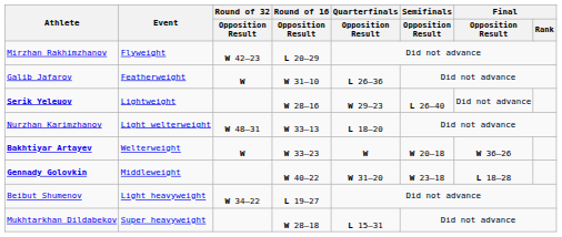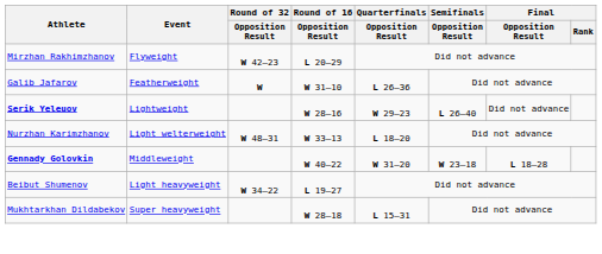 <table class="wikitable" style="font-size:90%">
 <tr>
 <th rowspan="2">Athlete</th>
 <th rowspan="2">Event</th>
 <th>Round of 32</th>
 <th>Round of 16</th>
 <th>Quarterfinals</th>
 <th>Semifinals</th>
 <th colspan=2>Final</th>
 </tr>
 <tr style="font-size:95%">
 <th>Opposition<br>Result</th>
 <th>Opposition<br>Result</th>
 <th>Opposition<br>Result</th>
 <th>Opposition<br>Result</th>
 <th>Opposition<br>Result</th>
 <th>Rank</th>
 </tr>
 <tr align=center>
 <td align=left><a href='#'>Mirzhan Rakhimzhanov</a></td>
 <td align=left><a href='#'>Flyweight</a></td>
 <td><br><strong>W</strong> 42–23</td>
 <td><br><strong>L</strong> 20–29</td>
 <td colspan=4>Did not advance</td>
 </tr>
 <tr align=center>
 <td align=left><a href='#'>Galib Jafarov</a></td>
 <td align=left><a href='#'>Featherweight</a></td>
 <td><br><strong>W</strong> </td>
 <td><br><strong>W</strong> 31–10</td>
 <td><br><strong>L</strong> 26–36</td>
 <td colspan=3>Did not advance</td>
 </tr>
 <tr align=center>
 <td align=left><strong><a href='#'>Serik Yeleuov</a></strong></td>
 <td align=left><a href='#'>Lightweight</a></td>
 <td></td>
 <td><br><strong>W</strong> 28–16</td>
 <td><br><strong>W</strong> 29–23</td>
 <td><br><strong>L</strong> 26–40</td>
 <td>Did not advance</td>
 <td></td>
 </tr>
 <tr align=center>
 <td align=left><a href='#'>Nurzhan Karimzhanov</a></td>
 <td align=left><a href='#'>Light welterweight</a></td>
 <td><br><strong>W</strong> 48–31</td>
 <td><br><strong>W</strong> 33–13</td>
 <td><br><strong>L</strong> 18–20</td>
 <td colspan=3>Did not advance</td>
 </tr>
 <tr align=center>
-<td align=left><strong><a href='#'>Bakhtiyar Artayev</a></strong></td>
-<td align=left><a href='#'>Welterweight</a></td>
-<td><br><strong>W</strong> </td>
-<td><br><strong>W</strong> 33–23</td>
-<td><br><strong>W</strong> </td>
-<td><br><strong>W</strong> 20–18</td>
-<td><br><strong>W</strong> 36–26</td>
-<td></td>
-</tr>
-<tr align=center>
 <td align=left><strong><a href='#'>Gennady Golovkin</a></strong></td>
 <td align=left><a href='#'>Middleweight</a></td>
 <td></td>
 <td><br><strong>W</strong> 40–22</td>
 <td><br><strong>W</strong> 31–20</td>
 <td><br><strong>W</strong> 23–18</td>
 <td><br><strong>L</strong> 18–28</td>
 <td></td>
 </tr>
 <tr align=center>
 <td align=left><a href='#'>Beibut Shumenov</a></td>
 <td align=left><a href='#'>Light heavyweight</a></td>
 <td><br><strong>W</strong> 34–22</td>
 <td><br><strong>L</strong> 19–27</td>
 <td colspan=4>Did not advance</td>
 </tr>
 <tr align=center>
 <td align=left><a href='#'>Mukhtarkhan Dildabekov</a></td>
 <td align=left><a href='#'>Super heavyweight</a></td>
 <td></td>
 <td><br><strong>W</strong> 28–18</td>
 <td><br><strong>L</strong> 15–31</td>
 <td colspan=3>Did not advance</td>
 </tr>
 </table>
